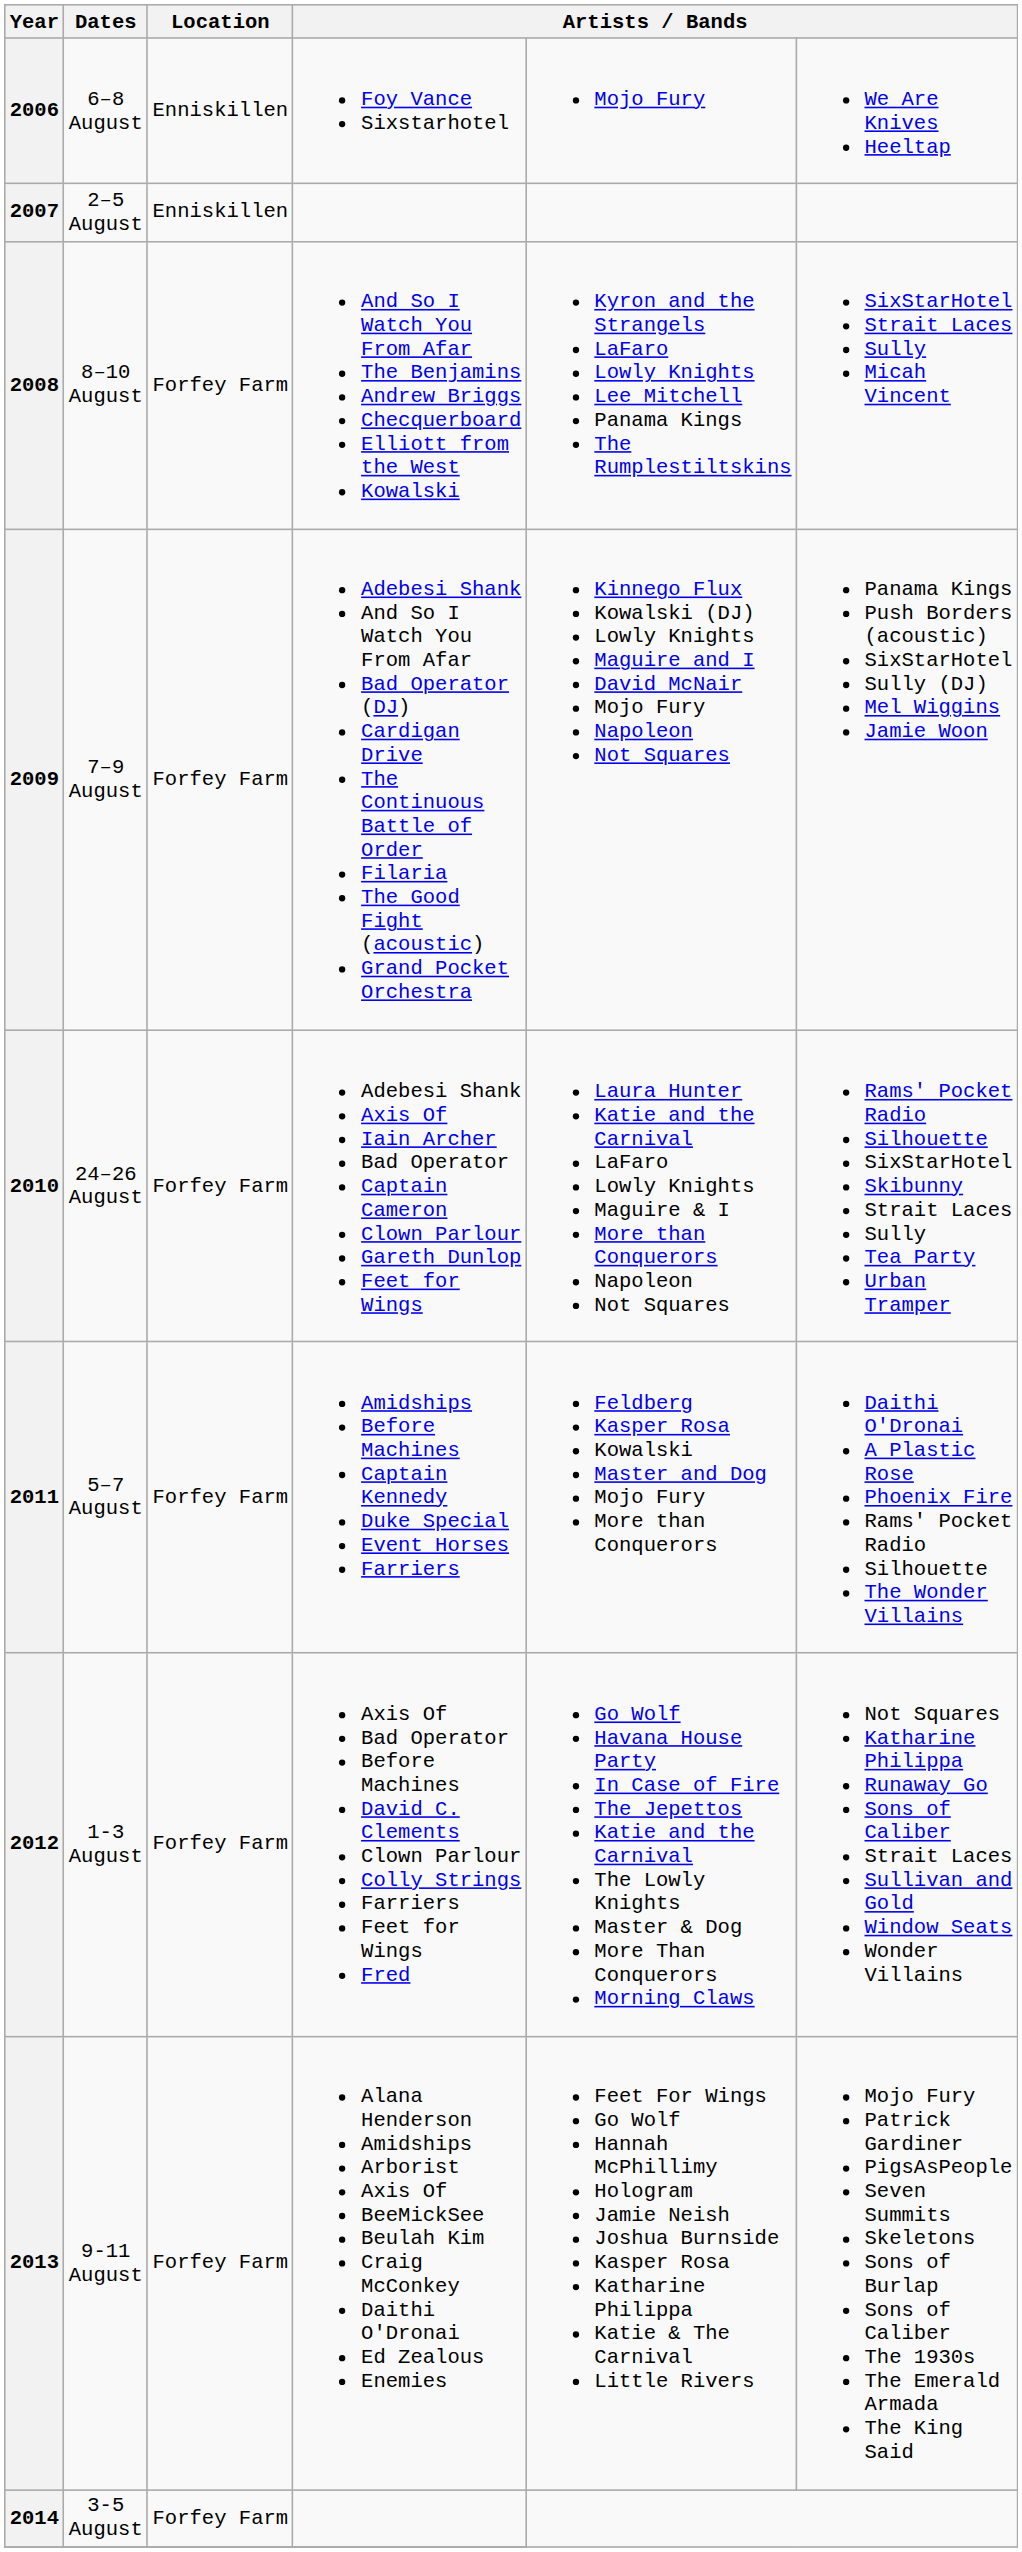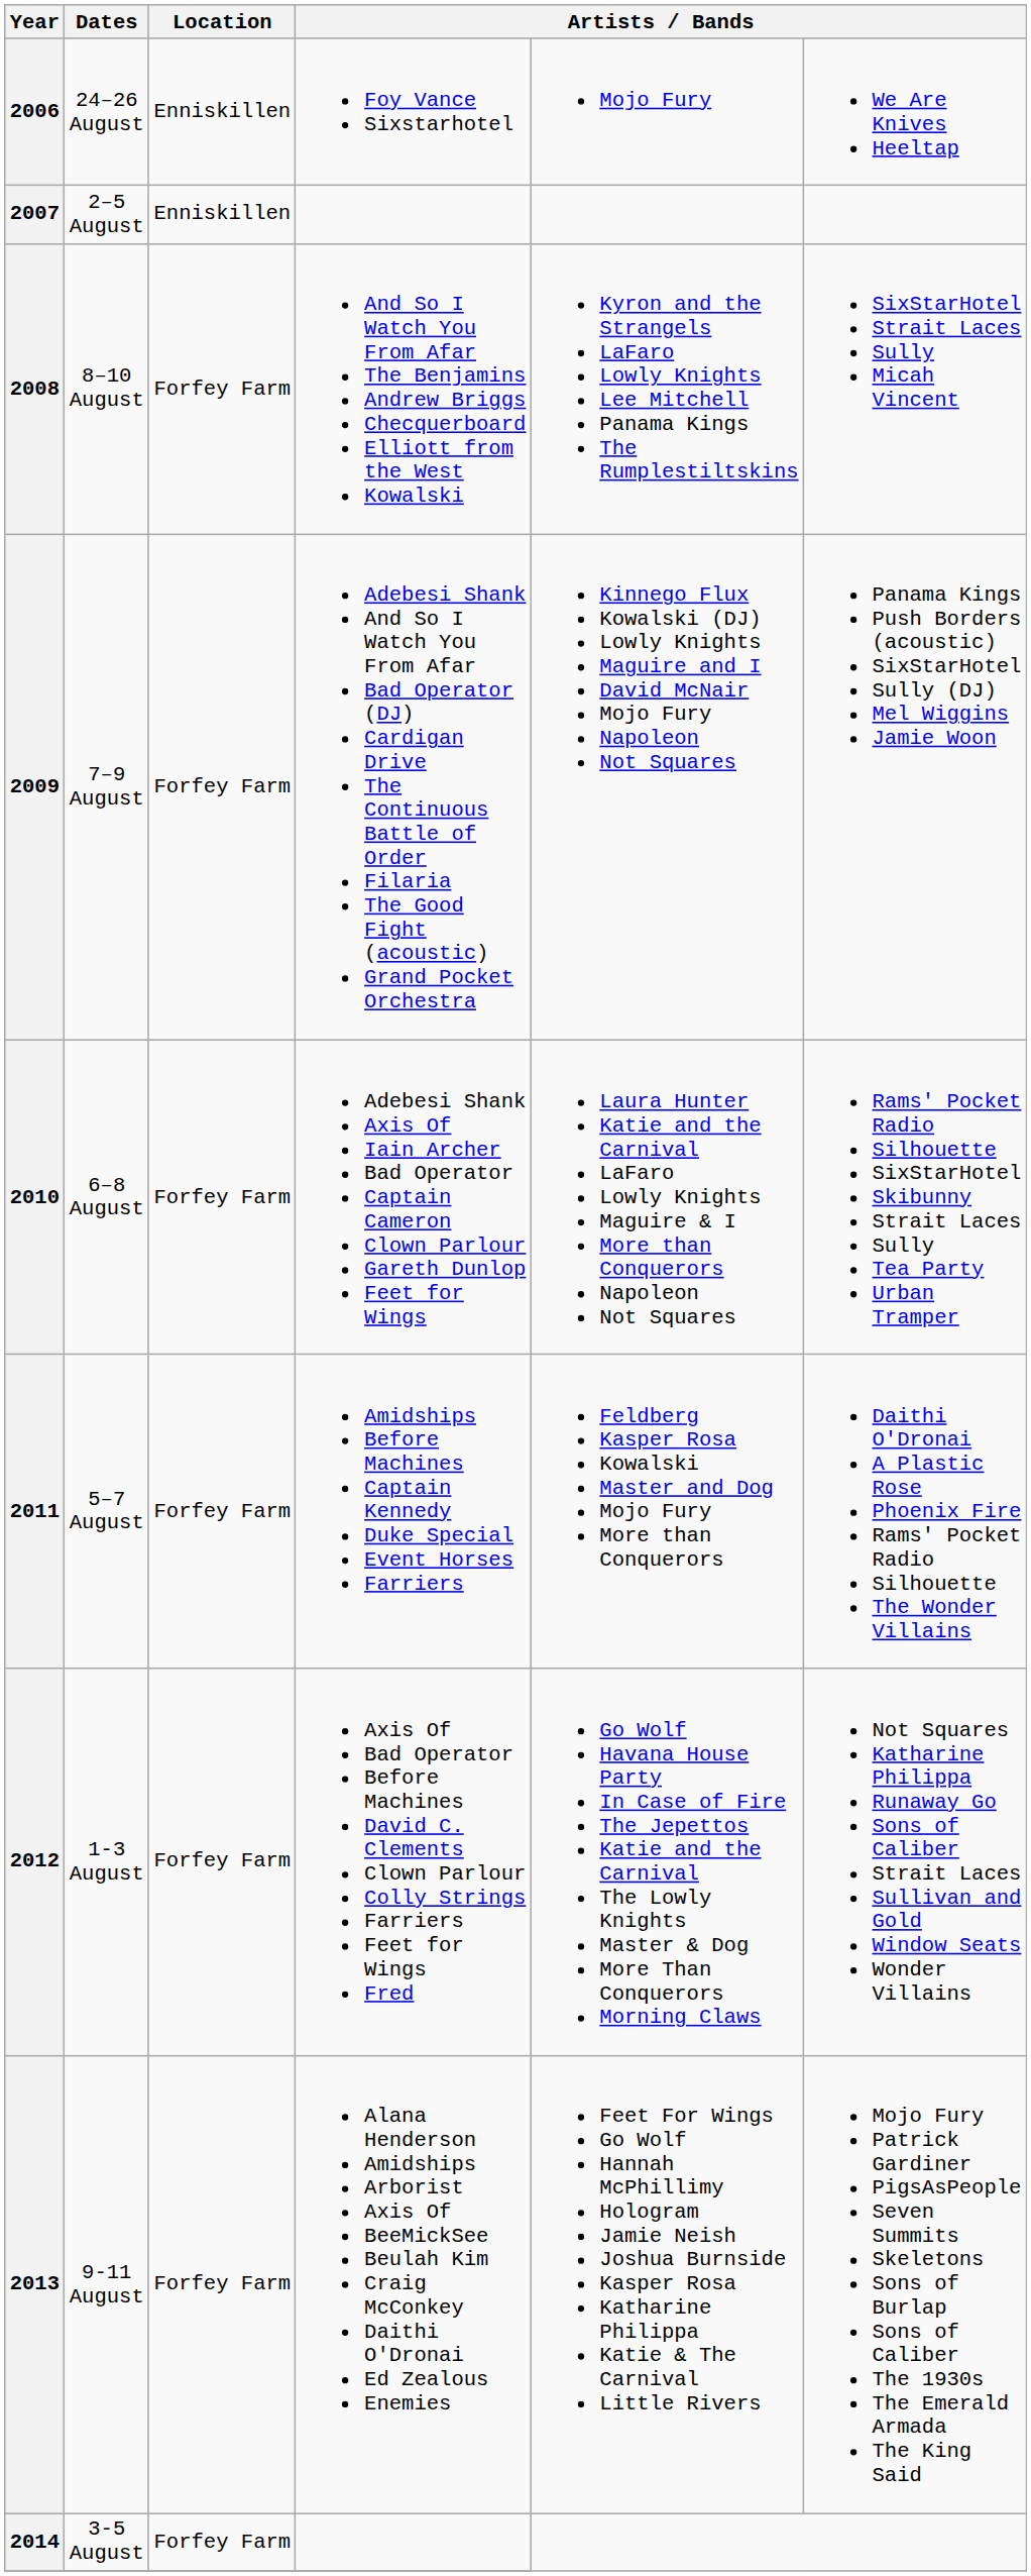 <table class="wikitable">
 <tr>
 <th>Year</th>
 <th>Dates</th>
 <th>Location</th>
 <th colspan="3">Artists / Bands</th>
 </tr>
 <tr>
 <th>2006</th>
-<td align="center" valign="middle">6–8 August</td>
+<td align="center" valign="middle">24–26 August</td>
 <td align="center" valign="middle">Enniskillen</td>
 <td valign="top"><br><ul><li><a href='#'>Foy Vance</a></li><li>Sixstarhotel</li></ul></td>
 <td valign="top"><br><ul><li><a href='#'>Mojo Fury</a></li></ul></td>
 <td valign="top"><br><ul><li><a href='#'>We Are Knives</a></li><li><a href='#'>Heeltap</a></li></ul></td>
 </tr>
 <tr>
 <th>2007</th>
 <td align="center" valign="middle">2–5 August</td>
 <td align="center" valign="middle">Enniskillen</td>
 <td valign="top"><br></td>
 <td valign="top"><br></td>
 <td valign="top"><br></td>
 </tr>
 <tr>
 <th>2008</th>
 <td align="center" valign="middle">8–10 August</td>
 <td align="center" valign="middle">Forfey Farm</td>
 <td valign="top"><br><ul><li><a href='#'>And So I Watch You From Afar</a></li><li><a href='#'>The Benjamins</a></li><li><a href='#'>Andrew Briggs</a></li><li><a href='#'>Checquerboard</a></li><li><a href='#'>Elliott from the West</a></li><li><a href='#'>Kowalski</a></li></ul></td>
 <td valign="top"><br><ul><li><a href='#'>Kyron and the Strangels</a></li><li><a href='#'>LaFaro</a></li><li><a href='#'>Lowly Knights</a></li><li><a href='#'>Lee Mitchell</a></li><li>Panama Kings</li><li><a href='#'>The Rumplestiltskins</a></li></ul></td>
 <td valign="top"><br><ul><li><a href='#'>SixStarHotel</a></li><li><a href='#'>Strait Laces</a></li><li><a href='#'>Sully</a></li><li><a href='#'>Micah Vincent</a></li></ul></td>
 </tr>
 <tr>
 <th>2009</th>
 <td align="center" valign="middle">7–9 August</td>
 <td align="center" valign="middle">Forfey Farm</td>
 <td valign="top"><br><ul><li><a href='#'>Adebesi Shank</a></li><li>And So I Watch You From Afar</li><li><a href='#'>Bad Operator</a> (<a href='#'>DJ</a>)</li><li><a href='#'>Cardigan Drive</a></li><li><a href='#'>The Continuous Battle of Order</a></li><li><a href='#'>Filaria</a></li><li><a href='#'>The Good Fight</a> (<a href='#'>acoustic</a>)</li><li><a href='#'>Grand Pocket Orchestra</a></li></ul></td>
 <td valign="top"><br><ul><li><a href='#'>Kinnego Flux</a></li><li>Kowalski (DJ)</li><li>Lowly Knights</li><li><a href='#'>Maguire and I</a></li><li><a href='#'>David McNair</a></li><li>Mojo Fury</li><li><a href='#'>Napoleon</a></li><li><a href='#'>Not Squares</a></li></ul></td>
 <td valign="top"><br><ul><li>Panama Kings</li><li>Push Borders (acoustic)</li><li>SixStarHotel</li><li>Sully (DJ)</li><li><a href='#'>Mel Wiggins</a></li><li><a href='#'>Jamie Woon</a></li></ul></td>
 </tr>
 <tr>
 <th>2010</th>
-<td align="center" valign="middle">24–26 August</td>
+<td align="center" valign="middle">6–8 August</td>
 <td align="center" valign="middle">Forfey Farm</td>
 <td valign="top"><br><ul><li>Adebesi Shank</li><li><a href='#'>Axis Of</a></li><li><a href='#'>Iain Archer</a></li><li>Bad Operator</li><li><a href='#'>Captain Cameron</a></li><li><a href='#'>Clown Parlour</a></li><li><a href='#'>Gareth Dunlop</a></li><li><a href='#'>Feet for Wings</a></li></ul></td>
 <td valign="top"><br><ul><li><a href='#'>Laura Hunter</a></li><li><a href='#'>Katie and the Carnival</a></li><li>LaFaro</li><li>Lowly Knights</li><li>Maguire & I</li><li><a href='#'>More than Conquerors</a></li><li>Napoleon</li><li>Not Squares</li></ul></td>
 <td valign="top"><br><ul><li><a href='#'>Rams' Pocket Radio</a></li><li><a href='#'>Silhouette</a></li><li>SixStarHotel</li><li><a href='#'>Skibunny</a></li><li>Strait Laces</li><li>Sully</li><li><a href='#'>Tea Party</a></li><li><a href='#'>Urban Tramper</a></li></ul></td>
 </tr>
 <tr>
 <th>2011</th>
 <td align="center" valign="middle">5–7 August</td>
 <td align="center" valign="middle">Forfey Farm</td>
 <td valign="top"><br><ul><li><a href='#'>Amidships</a></li><li><a href='#'>Before Machines</a></li><li><a href='#'>Captain Kennedy</a></li><li><a href='#'>Duke Special</a></li><li><a href='#'>Event Horses</a></li><li><a href='#'>Farriers</a></li></ul></td>
 <td valign="top"><br><ul><li><a href='#'>Feldberg</a></li><li><a href='#'>Kasper Rosa</a></li><li>Kowalski</li><li><a href='#'>Master and Dog</a></li><li>Mojo Fury</li><li>More than Conquerors</li></ul></td>
 <td valign="top"><br><ul><li><a href='#'>Daithi O'Dronai</a></li><li><a href='#'>A Plastic Rose</a></li><li><a href='#'>Phoenix Fire</a></li><li>Rams' Pocket Radio</li><li>Silhouette</li><li><a href='#'>The Wonder Villains</a></li></ul></td>
 </tr>
 <tr>
 <th>2012</th>
 <td align="center" valign="middle">1-3 August</td>
 <td align="center" valign="middle">Forfey Farm</td>
 <td valign="top"><br><ul><li>Axis Of</li><li>Bad Operator</li><li>Before Machines</li><li><a href='#'>David C. Clements</a></li><li>Clown Parlour</li><li><a href='#'>Colly Strings</a></li><li>Farriers</li><li>Feet for Wings</li><li><a href='#'>Fred</a></li></ul></td>
 <td valign="top"><br><ul><li><a href='#'>Go Wolf</a></li><li><a href='#'>Havana House Party</a></li><li><a href='#'>In Case of Fire</a></li><li><a href='#'>The Jepettos</a></li><li><a href='#'>Katie and the Carnival</a></li><li>The Lowly Knights</li><li>Master & Dog</li><li>More Than Conquerors</li><li><a href='#'>Morning Claws</a></li></ul></td>
 <td valign="top"><br><ul><li>Not Squares</li><li><a href='#'>Katharine Philippa</a></li><li><a href='#'>Runaway Go</a></li><li><a href='#'>Sons of Caliber</a></li><li>Strait Laces</li><li><a href='#'>Sullivan and Gold</a></li><li><a href='#'>Window Seats</a></li><li>Wonder Villains</li></ul></td>
 </tr>
 <tr>
 <th>2013</th>
 <td align="center" valign="middle">9-11 August</td>
 <td align="center" valign="middle">Forfey Farm</td>
 <td valign="top"><br><ul><li>Alana Henderson</li><li>Amidships</li><li>Arborist</li><li>Axis Of</li><li>BeeMickSee</li><li>Beulah Kim</li><li>Craig McConkey</li><li>Daithi O'Dronai</li><li>Ed Zealous</li><li>Enemies</li></ul></td>
 <td valign="top"><br><ul><li>Feet For Wings</li><li>Go Wolf</li><li>Hannah McPhillimy</li><li>Hologram</li><li>Jamie Neish</li><li>Joshua Burnside</li><li>Kasper Rosa</li><li>Katharine Philippa</li><li>Katie & The Carnival</li><li>Little Rivers</li></ul></td>
 <td valign="top"><br><ul><li>Mojo Fury</li><li>Patrick Gardiner</li><li>PigsAsPeople</li><li>Seven Summits</li><li>Skeletons</li><li>Sons of Burlap</li><li>Sons of Caliber</li><li>The 1930s</li><li>The Emerald Armada</li><li>The King Said</li></ul></td>
 </tr>
 <tr>
 <th>2014</th>
 <td align="center" valign="middle">3-5 August</td>
 <td align="center" valign="middle">Forfey Farm</td>
 <td valign="top"></td>
 </tr>
 <tr>
 </tr>
 </table>
